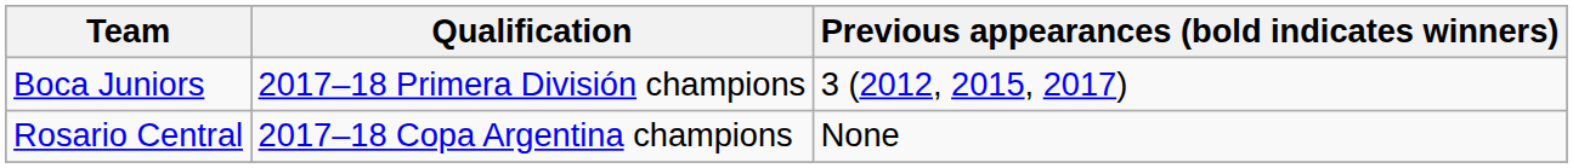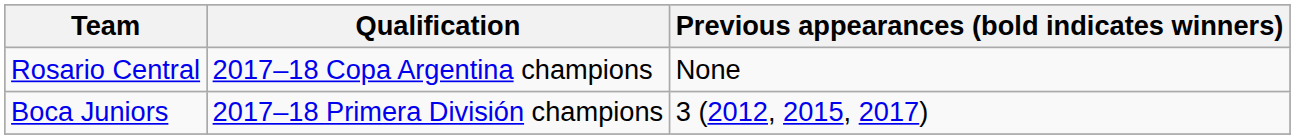 <table class="wikitable">
 <tr>
 <th>Team</th>
 <th>Qualification</th>
 <th>Previous appearances (bold indicates winners)</th>
 </tr>
 <tr>
+<td><a href='#'>Rosario Central</a></td>
+<td><a href='#'>2017–18 Copa Argentina</a> champions</td>
+<td>None</td>
+</tr>
+<tr>
 <td><a href='#'>Boca Juniors</a></td>
 <td><a href='#'>2017–18 Primera División</a> champions</td>
 <td>3 (<a href='#'>2012</a>, <a href='#'>2015</a>, <a href='#'>2017</a>)</td>
 </tr>
-<tr>
-<td><a href='#'>Rosario Central</a></td>
-<td><a href='#'>2017–18 Copa Argentina</a> champions</td>
-<td>None</td>
-</tr>
 </table>
